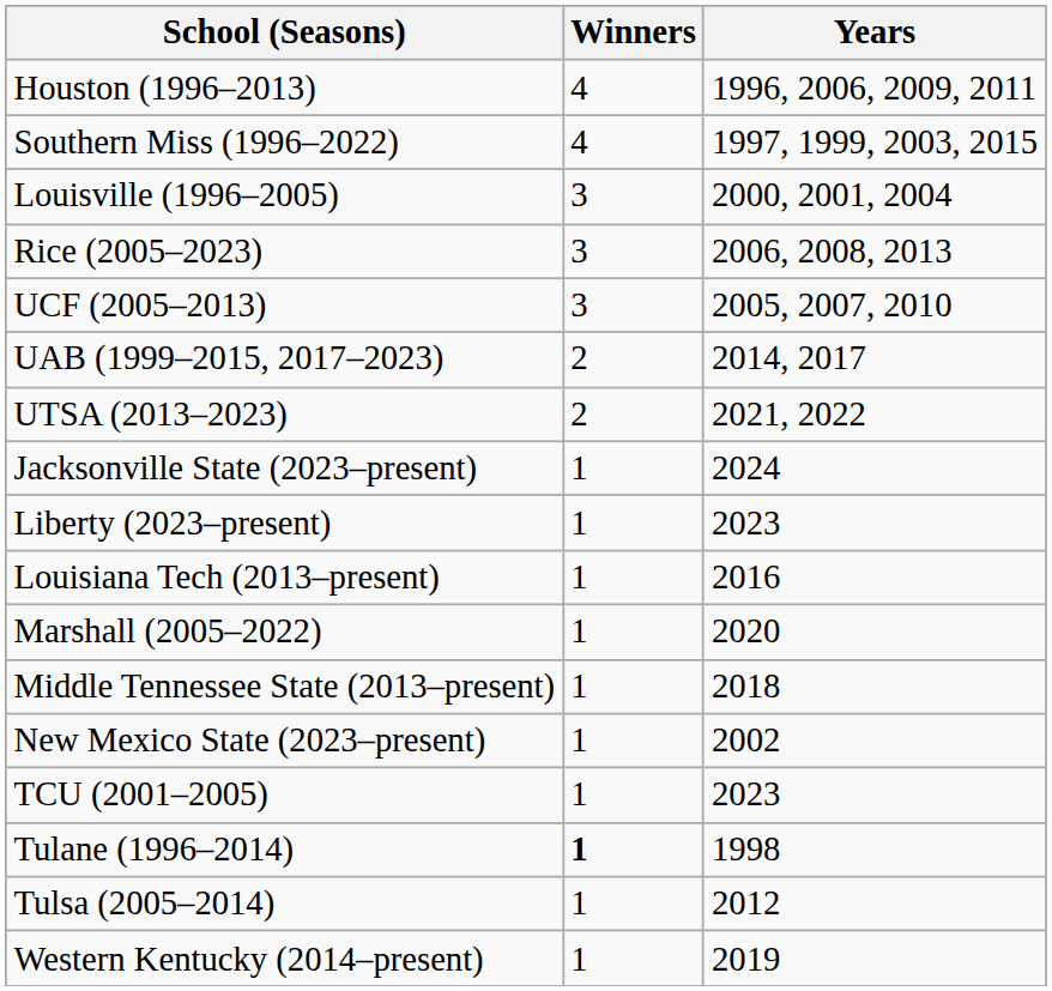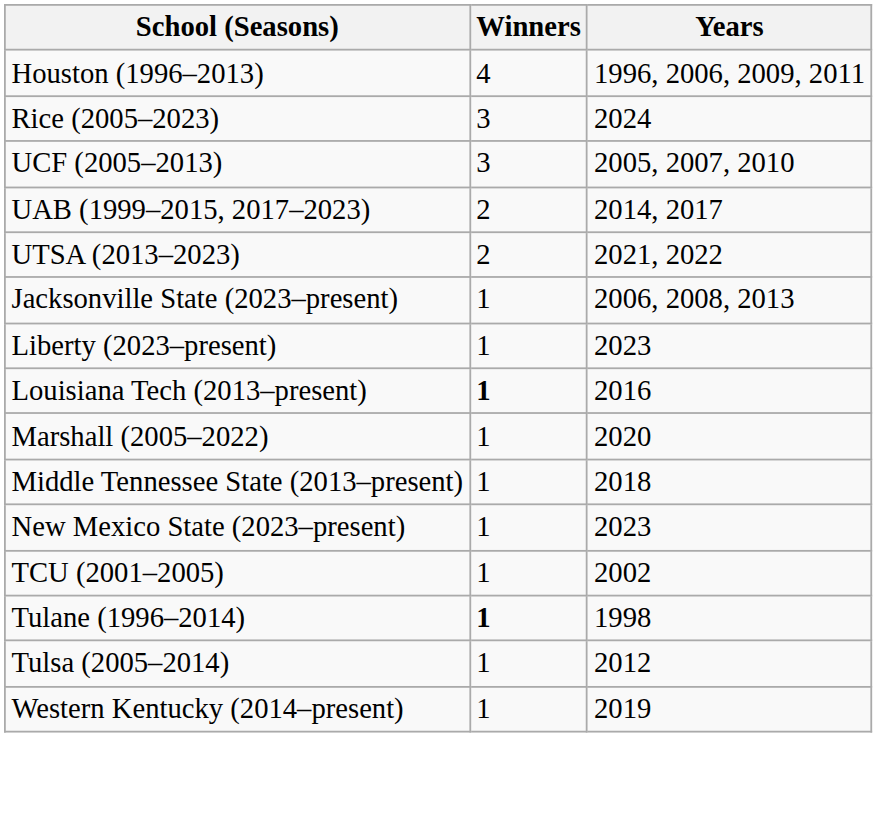 <table class="wikitable">
 <tr>
 <th>School (Seasons)</th>
 <th>Winners</th>
 <th>Years</th>
 </tr>
 <tr>
 <td>Houston (1996–2013)</td>
 <td>4</td>
 <td>1996, 2006, 2009, 2011</td>
 </tr>
 <tr>
-<td>Southern Miss (1996–2022)</td>
-<td>4</td>
-<td>1997, 1999, 2003, 2015</td>
-</tr>
-<tr>
-<td>Louisville (1996–2005)</td>
-<td>3</td>
-<td>2000, 2001, 2004</td>
-</tr>
-<tr>
 <td>Rice (2005–2023)</td>
 <td>3</td>
-<td>2006, 2008, 2013</td>
+<td>2024</td>
 </tr>
 <tr>
 <td>UCF (2005–2013)</td>
 <td>3</td>
 <td>2005, 2007, 2010</td>
 </tr>
 <tr>
 <td>UAB (1999–2015, 2017–2023)</td>
 <td>2</td>
 <td>2014, 2017</td>
 </tr>
 <tr>
 <td>UTSA (2013–2023)</td>
 <td>2</td>
 <td>2021, 2022</td>
 </tr>
 <tr>
 <td>Jacksonville State (2023–present)</td>
 <td>1</td>
-<td>2024</td>
+<td>2006, 2008, 2013</td>
 </tr>
 <tr>
 <td>Liberty (2023–present)</td>
 <td>1</td>
 <td>2023</td>
 </tr>
 <tr>
 <td>Louisiana Tech (2013–present)</td>
-<td>1</td>
+<td><strong>1</strong></td>
 <td>2016</td>
 </tr>
 <tr>
 <td>Marshall (2005–2022)</td>
 <td>1</td>
 <td>2020</td>
 </tr>
 <tr>
 <td>Middle Tennessee State (2013–present)</td>
 <td>1</td>
 <td>2018</td>
 </tr>
 <tr>
 <td>New Mexico State (2023–present)</td>
 <td>1</td>
-<td>2002</td>
+<td>2023</td>
 </tr>
 <tr>
 <td>TCU (2001–2005)</td>
 <td>1</td>
-<td>2023</td>
+<td>2002</td>
 </tr>
 <tr>
 <td>Tulane (1996–2014)</td>
 <td><strong>1</strong></td>
 <td>1998</td>
 </tr>
 <tr>
 <td>Tulsa (2005–2014)</td>
 <td>1</td>
 <td>2012</td>
 </tr>
 <tr>
 <td>Western Kentucky (2014–present)</td>
 <td>1</td>
 <td>2019</td>
 </tr>
 </table>
